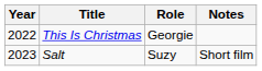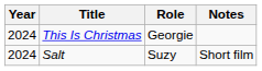 <table class="wikitable sortable">
 <tr>
 <th>Year</th>
 <th>Title</th>
 <th>Role</th>
 <th class="unsortable">Notes</th>
 </tr>
 <tr>
-<td>2022</td>
+<td>2024</td>
 <td><em><a href='#'>This Is Christmas</a></em></td>
 <td>Georgie</td>
 <td></td>
 </tr>
 <tr>
-<td>2023</td>
+<td>2024</td>
 <td><em>Salt</em></td>
 <td>Suzy</td>
 <td>Short film</td>
 </tr>
 </table>
